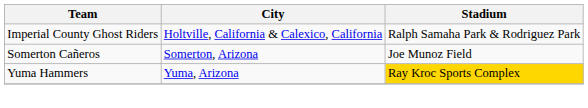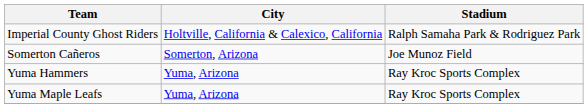 <table class="wikitable">
 <tr>
 <th>Team</th>
 <th>City</th>
 <th>Stadium</th>
 </tr>
 <tr>
 <td>Imperial County Ghost Riders</td>
 <td><a href='#'>Holtville</a>, <a href='#'>California</a> & <a href='#'>Calexico</a>, <a href='#'>California</a></td>
 <td>Ralph Samaha Park & Rodriguez Park</td>
 </tr>
 <tr>
 <td>Somerton Cañeros</td>
 <td><a href='#'>Somerton</a>, <a href='#'>Arizona</a></td>
 <td>Joe Munoz Field</td>
 </tr>
 <tr>
 <td>Yuma Hammers</td>
 <td><a href='#'>Yuma</a>, <a href='#'>Arizona</a></td>
-<td style="background: gold;">Ray Kroc Sports Complex</td>
+<td>Ray Kroc Sports Complex</td>
+</tr>
+<tr>
+<td>Yuma Maple Leafs</td>
+<td><a href='#'>Yuma</a>, <a href='#'>Arizona</a></td>
+<td>Ray Kroc Sports Complex</td>
 </tr>
 <tr>
 </tr>
 </table>
